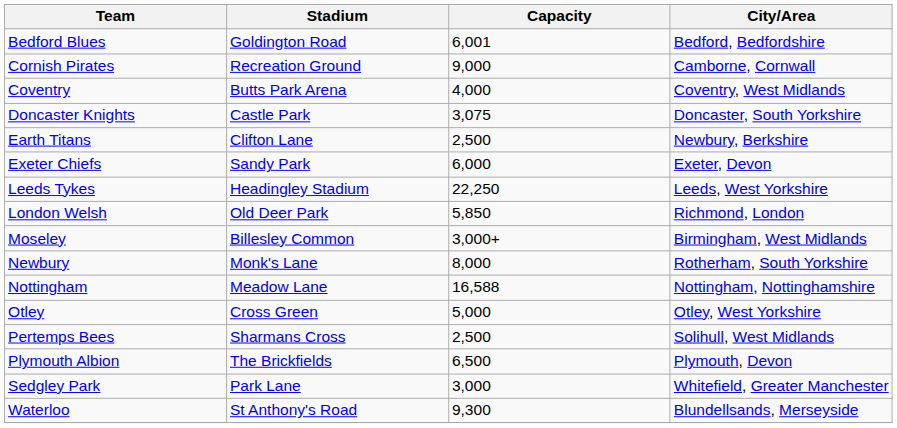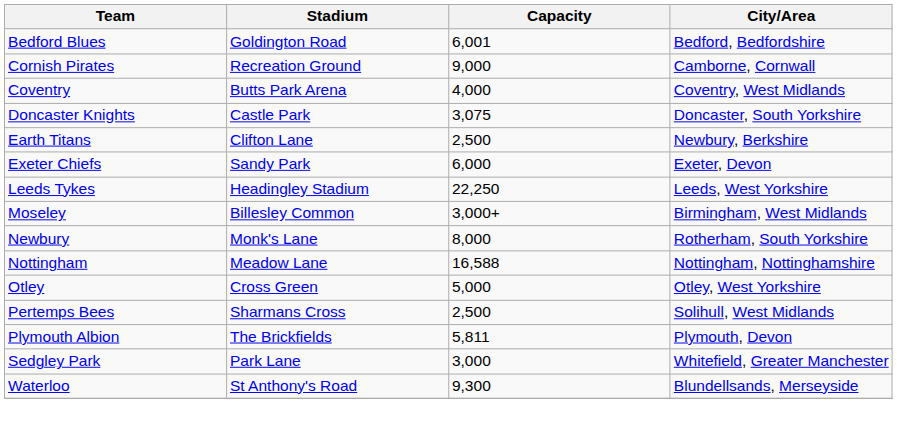 <table class="wikitable sortable">
 <tr>
 <th width=25%>Team</th>
 <th width=25%>Stadium</th>
 <th width=25%>Capacity</th>
 <th width=25%>City/Area</th>
 </tr>
 <tr>
 <td><a href='#'>Bedford Blues</a></td>
 <td><a href='#'>Goldington Road</a></td>
 <td>6,001</td>
 <td><a href='#'>Bedford</a>, <a href='#'>Bedfordshire</a></td>
 </tr>
 <tr>
 <td><a href='#'>Cornish Pirates</a></td>
 <td><a href='#'>Recreation Ground</a></td>
 <td>9,000</td>
 <td><a href='#'>Camborne</a>, <a href='#'>Cornwall</a></td>
 </tr>
 <tr>
 <td><a href='#'>Coventry</a></td>
 <td><a href='#'>Butts Park Arena</a></td>
 <td>4,000</td>
 <td><a href='#'>Coventry</a>, <a href='#'>West Midlands</a></td>
 </tr>
 <tr>
 <td><a href='#'>Doncaster Knights</a></td>
 <td><a href='#'>Castle Park</a></td>
 <td>3,075</td>
 <td><a href='#'>Doncaster</a>, <a href='#'>South Yorkshire</a></td>
 </tr>
 <tr>
 <td><a href='#'>Earth Titans</a></td>
 <td><a href='#'>Clifton Lane</a></td>
 <td>2,500</td>
 <td><a href='#'>Newbury</a>, <a href='#'>Berkshire</a></td>
 </tr>
 <tr>
 <td><a href='#'>Exeter Chiefs</a></td>
 <td><a href='#'>Sandy Park</a></td>
 <td>6,000</td>
 <td><a href='#'>Exeter</a>, <a href='#'>Devon</a></td>
 </tr>
 <tr>
 <td><a href='#'>Leeds Tykes</a></td>
 <td><a href='#'>Headingley Stadium</a></td>
 <td>22,250</td>
 <td><a href='#'>Leeds</a>, <a href='#'>West Yorkshire</a></td>
 </tr>
 <tr>
-<td><a href='#'>London Welsh</a></td>
-<td><a href='#'>Old Deer Park</a></td>
-<td>5,850</td>
-<td><a href='#'>Richmond</a>, <a href='#'>London</a></td>
-</tr>
-<tr>
 <td><a href='#'>Moseley</a></td>
 <td><a href='#'>Billesley Common</a></td>
 <td>3,000+</td>
 <td><a href='#'>Birmingham</a>, <a href='#'>West Midlands</a></td>
 </tr>
 <tr>
 <td><a href='#'>Newbury</a></td>
 <td><a href='#'>Monk's Lane</a></td>
 <td>8,000</td>
 <td><a href='#'>Rotherham</a>, <a href='#'>South Yorkshire</a></td>
 </tr>
 <tr>
 <td><a href='#'>Nottingham</a></td>
 <td><a href='#'>Meadow Lane</a></td>
 <td>16,588</td>
 <td><a href='#'>Nottingham</a>, <a href='#'>Nottinghamshire</a></td>
 </tr>
 <tr>
 <td><a href='#'>Otley</a></td>
 <td><a href='#'>Cross Green</a></td>
 <td>5,000</td>
 <td><a href='#'>Otley</a>, <a href='#'>West Yorkshire</a></td>
 </tr>
 <tr>
 <td><a href='#'>Pertemps Bees</a></td>
 <td><a href='#'>Sharmans Cross</a></td>
 <td>2,500</td>
 <td><a href='#'>Solihull</a>, <a href='#'>West Midlands</a></td>
 </tr>
 <tr>
 <td><a href='#'>Plymouth Albion</a></td>
 <td><a href='#'>The Brickfields</a></td>
-<td>6,500</td>
+<td>5,811</td>
 <td><a href='#'>Plymouth</a>, <a href='#'>Devon</a></td>
 </tr>
 <tr>
 <td><a href='#'>Sedgley Park</a></td>
 <td><a href='#'>Park Lane</a></td>
 <td>3,000</td>
 <td><a href='#'>Whitefield</a>, <a href='#'>Greater Manchester</a></td>
 </tr>
 <tr>
 <td><a href='#'>Waterloo</a></td>
 <td><a href='#'>St Anthony's Road</a></td>
 <td>9,300</td>
 <td><a href='#'>Blundellsands</a>, <a href='#'>Merseyside</a></td>
 </tr>
 <tr>
 </tr>
 </table>
